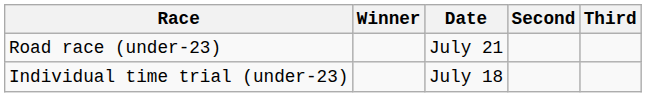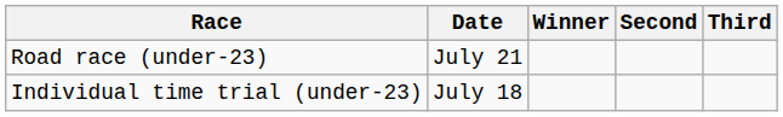 <table class="wikitable">
 <tr>
 <th>Race</th>
+<th>Date</th>
 <th>Winner</th>
-<th>Date</th>
 <th>Second</th>
 <th>Third</th>
 </tr>
 <tr>
 <td>Road race (under-23)</td>
+<td>July 21</td>
 <td></td>
-<td>July 21</td>
 <td></td>
 <td></td>
 </tr>
 <tr>
 <td>Individual time trial (under-23)</td>
+<td>July 18</td>
 <td></td>
-<td>July 18</td>
 <td></td>
 <td></td>
 </tr>
 </table>
